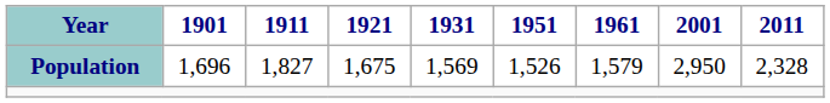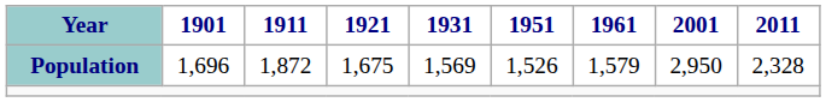 <table class="wikitable" style="margin:1em auto 1em auto; font-size:85%; width:30%; border:0; text-align:center; line-height:120%;">
 <tr>
 <th style="background:#9cc; color:navy; height:17px;">Year</th>
 <th style="background:#fff; color:navy;">1901</th>
 <th style="background:#fff; color:navy;">1911</th>
 <th style="background:#fff; color:navy;">1921</th>
 <th style="background:#fff; color:navy;">1931</th>
 <th style="background:#fff; color:navy;">1951</th>
 <th style="background:#fff; color:navy;">1961</th>
 <th style="background:#fff; color:navy;">2001</th>
 <th style="background:#fff; color:navy;">2011</th>
 </tr>
 <tr style="text-align:center;">
 <th style="background:#9cc; color:navy; height:17px;">Population</th>
 <td style="background:#fff; color:black;">1,696</td>
-<td style="background:#fff; color:black;">1,827</td>
+<td style="background:#fff; color:black;">1,872</td>
 <td style="background:#fff; color:black;">1,675</td>
 <td style="background:#fff; color:black;">1,569</td>
 <td style="background:#fff; color:black;">1,526</td>
 <td style="background:#fff; color:black;">1,579</td>
 <td style="background:#fff; color:black;">2,950</td>
 <td style="background:#fff; color:black;">2,328</td>
 </tr>
 <tr>
 <td colspan="22" style="text-align:center;font-size:90%;"></td>
 </tr>
 </table>
